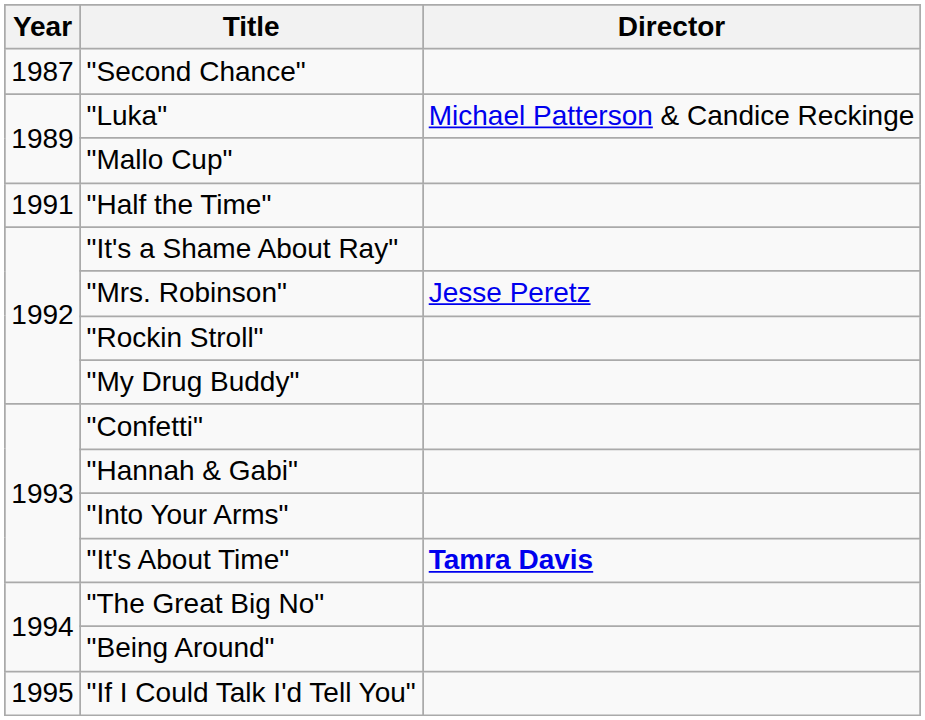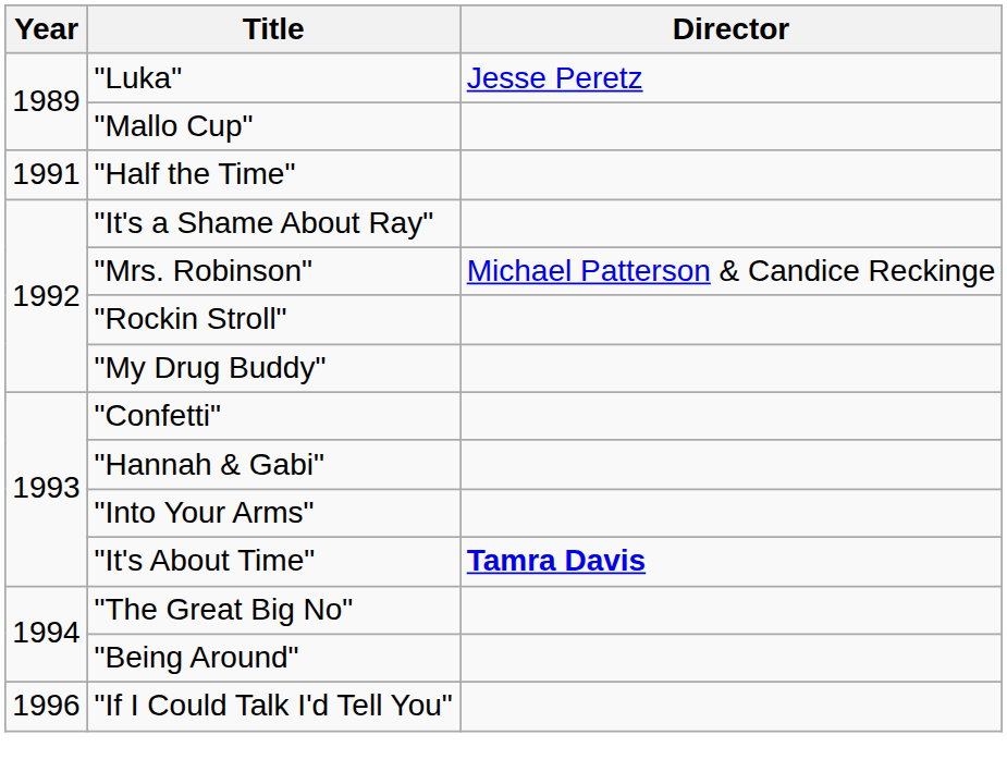 <table class="wikitable">
 <tr>
 <th>Year</th>
 <th>Title</th>
 <th>Director</th>
 </tr>
 <tr>
-<td>1987</td>
-<td>"Second Chance"</td>
-<td></td>
-</tr>
-<tr>
 <td rowspan="2">1989</td>
 <td>"Luka"</td>
-<td><a href='#'>Michael Patterson</a> & Candice Reckinge</td>
+<td><a href='#'>Jesse Peretz</a></td>
 </tr>
 <tr>
 <td>"Mallo Cup"</td>
 <td></td>
 </tr>
 <tr>
 <td>1991</td>
 <td>"Half the Time"</td>
 <td></td>
 </tr>
 <tr>
 <td rowspan="4">1992</td>
 <td>"It's a Shame About Ray"</td>
 <td></td>
 </tr>
 <tr>
 <td>"Mrs. Robinson"</td>
-<td><a href='#'>Jesse Peretz</a></td>
+<td><a href='#'>Michael Patterson</a> & Candice Reckinge</td>
 </tr>
 <tr>
 <td>"Rockin Stroll"</td>
 <td></td>
 </tr>
 <tr>
 <td>"My Drug Buddy"</td>
 <td></td>
 </tr>
 <tr>
 <td rowspan="4">1993</td>
 <td>"Confetti"</td>
 <td></td>
 </tr>
 <tr>
 <td>"Hannah & Gabi"</td>
 <td></td>
 </tr>
 <tr>
 <td>"Into Your Arms"</td>
 <td></td>
 </tr>
 <tr>
 <td>"It's About Time"</td>
 <td><strong><a href='#'>Tamra Davis</a></strong></td>
 </tr>
 <tr>
 <td rowspan="2">1994</td>
 <td>"The Great Big No"</td>
 <td></td>
 </tr>
 <tr>
 <td>"Being Around"</td>
 <td></td>
 </tr>
 <tr>
-<td>1995</td>
+<td>1996</td>
 <td>"If I Could Talk I'd Tell You"</td>
 <td></td>
 </tr>
 </table>
